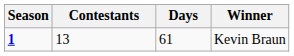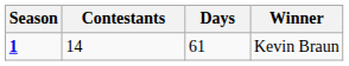 <table class=wikitable style="font-size:90%">
 <tr>
 <th width=25>Season</th>
 <th width=100>Contestants</th>
 <th width=50>Days</th>
 <th>Winner</th>
 </tr>
 <tr>
 <td><strong><a href='#'>1</a></strong></td>
-<td>13</td>
+<td>14</td>
 <td>61</td>
 <td>Kevin Braun</td>
 </tr>
 </table>
